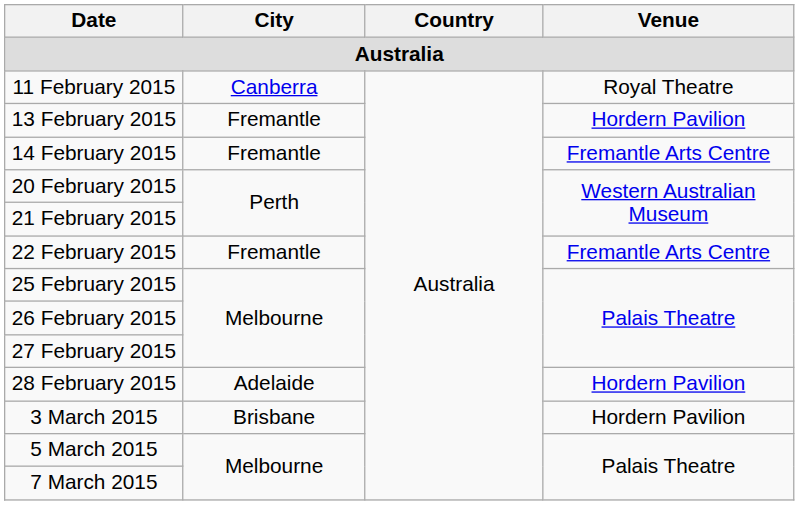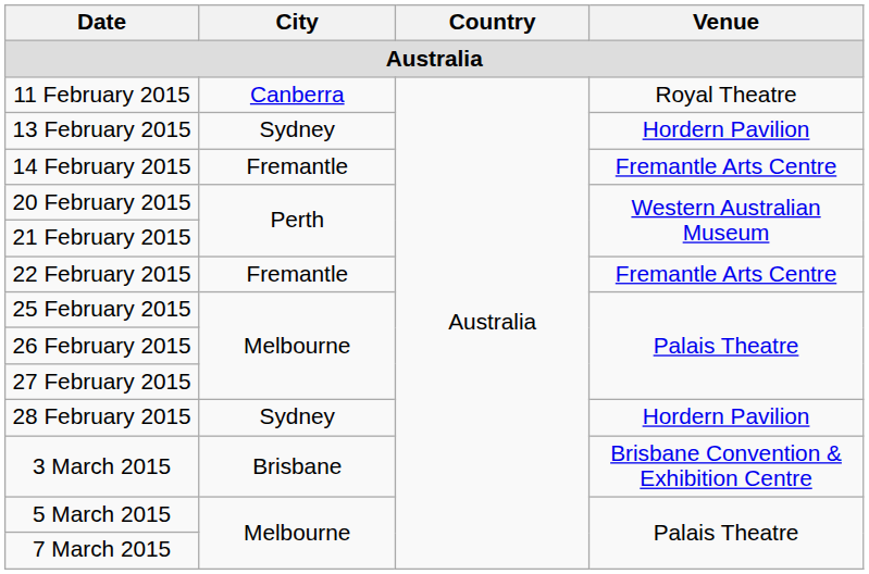 <table class="wikitable" style="text-align:center;">
 <tr>
 <th style="width:150px;">Date</th>
 <th style="width:150px;">City</th>
 <th style="width:150px;">Country</th>
 <th style="width:220px;">Venue</th>
 </tr>
 <tr style="background:#ddd;">
 <td colspan="4" style="text-align:center;"><strong>Australia</strong></td>
 </tr>
 <tr>
 <td>11 February 2015</td>
 <td><a href='#'>Canberra</a></td>
 <td rowspan="13">Australia</td>
 <td>Royal Theatre</td>
 </tr>
 <tr>
 <td>13 February 2015</td>
-<td>Fremantle</td>
+<td>Sydney</td>
 <td><a href='#'>Hordern Pavilion</a></td>
 </tr>
 <tr>
 <td>14 February 2015</td>
 <td>Fremantle</td>
 <td><a href='#'>Fremantle Arts Centre</a></td>
 </tr>
 <tr>
 <td>20 February 2015</td>
 <td rowspan="2">Perth</td>
 <td rowspan="2"><a href='#'>Western Australian Museum</a></td>
 </tr>
 <tr>
 <td>21 February 2015</td>
 </tr>
 <tr>
 <td>22 February 2015</td>
 <td>Fremantle</td>
 <td><a href='#'>Fremantle Arts Centre</a></td>
 </tr>
 <tr>
 <td>25 February 2015</td>
 <td rowspan="3">Melbourne</td>
 <td rowspan="3"><a href='#'>Palais Theatre</a></td>
 </tr>
 <tr>
 <td>26 February 2015</td>
 </tr>
 <tr>
 <td>27 February 2015</td>
 </tr>
 <tr>
 <td>28 February 2015</td>
-<td>Adelaide</td>
+<td>Sydney</td>
 <td><a href='#'>Hordern Pavilion</a></td>
 </tr>
 <tr>
 <td>3 March 2015</td>
 <td>Brisbane</td>
-<td>Hordern Pavilion</td>
+<td><a href='#'>Brisbane Convention & Exhibition Centre</a></td>
 </tr>
 <tr>
 <td>5 March 2015</td>
 <td rowspan="2">Melbourne</td>
 <td rowspan="2">Palais Theatre</td>
 </tr>
 <tr>
 <td>7 March 2015</td>
 </tr>
 </table>
